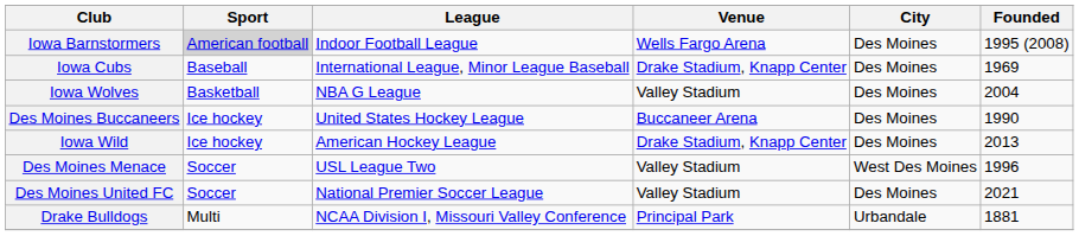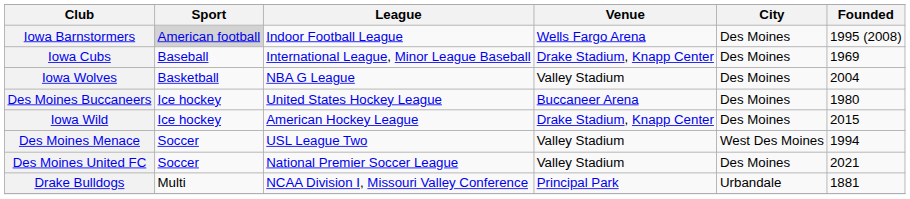 <table class="wikitable sortable">
 <tr>
 </tr>
 <tr>
 <th scope="col">Club</th>
 <th scope="col">Sport</th>
 <th scope="col">League</th>
 <th scope="col">Venue</th>
 <th scope="col">City</th>
 <th scope="col">Founded</th>
 </tr>
 <tr>
 <th scope="row" style="font-weight: normal;"><a href='#'>Iowa Barnstormers</a></th>
 <td style="background: lightgrey;"><a href='#'>American football</a></td>
 <td><a href='#'>Indoor Football League</a></td>
 <td><a href='#'>Wells Fargo Arena</a></td>
 <td>Des Moines</td>
 <td>1995 (2008)</td>
 </tr>
 <tr>
 <th scope="row" style="font-weight: normal;"><a href='#'>Iowa Cubs</a></th>
 <td><a href='#'>Baseball</a></td>
 <td><a href='#'>International League</a>, <a href='#'>Minor League Baseball</a></td>
 <td><a href='#'>Drake Stadium</a>, <a href='#'>Knapp Center</a></td>
 <td>Des Moines</td>
 <td>1969</td>
 </tr>
 <tr>
 <th scope="row" style="font-weight: normal;"><a href='#'>Iowa Wolves</a></th>
 <td><a href='#'>Basketball</a></td>
 <td><a href='#'>NBA G League</a></td>
 <td>Valley Stadium</td>
 <td>Des Moines</td>
 <td>2004</td>
 </tr>
 <tr>
 <th scope="row" style="font-weight: normal;"><a href='#'>Des Moines Buccaneers</a></th>
 <td><a href='#'>Ice hockey</a></td>
 <td><a href='#'>United States Hockey League</a></td>
 <td><a href='#'>Buccaneer Arena</a></td>
 <td>Des Moines</td>
-<td>1990</td>
+<td>1980</td>
 </tr>
 <tr>
 <th scope="row" style="font-weight: normal;"><a href='#'>Iowa Wild</a></th>
 <td><a href='#'>Ice hockey</a></td>
 <td><a href='#'>American Hockey League</a></td>
 <td><a href='#'>Drake Stadium</a>, <a href='#'>Knapp Center</a></td>
 <td>Des Moines</td>
-<td>2013</td>
+<td>2015</td>
 </tr>
 <tr>
 <th scope="row" style="font-weight: normal;"><a href='#'>Des Moines Menace</a></th>
 <td><a href='#'>Soccer</a></td>
 <td><a href='#'>USL League Two</a></td>
 <td>Valley Stadium</td>
 <td>West Des Moines</td>
-<td>1996</td>
+<td>1994</td>
 </tr>
 <tr>
 <th scope="row" style="font-weight: normal;"><a href='#'>Des Moines United FC</a></th>
 <td><a href='#'>Soccer</a></td>
 <td><a href='#'>National Premier Soccer League</a></td>
 <td>Valley Stadium</td>
 <td>Des Moines</td>
 <td>2021</td>
 </tr>
 <tr>
 <th scope="row" style="font-weight: normal;"><a href='#'>Drake Bulldogs</a></th>
 <td>Multi</td>
 <td><a href='#'>NCAA Division I</a>, <a href='#'>Missouri Valley Conference</a></td>
 <td><a href='#'>Principal Park</a></td>
 <td>Urbandale</td>
 <td>1881</td>
 </tr>
 <tr>
 </tr>
 </table>
